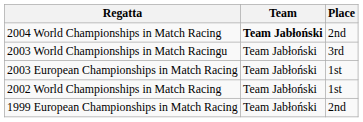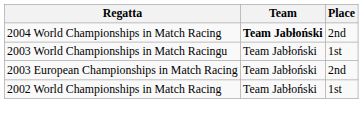 <table class="wikitable">
 <tr>
 <th>Regatta</th>
 <th>Team</th>
 <th>Place</th>
 </tr>
 <tr>
 <td>2004 World Championships in Match Racing</td>
 <td><strong>Team Jabłoński</strong></td>
 <td>2nd</td>
 </tr>
 <tr>
 <td>2003 World Championships in Match Racingu</td>
 <td>Team Jabłoński</td>
-<td>3rd</td>
+<td>1st</td>
 </tr>
 <tr>
 <td>2003 European Championships in Match Racing</td>
 <td>Team Jabłoński</td>
-<td>1st</td>
+<td>2nd</td>
 </tr>
 <tr>
 <td>2002 World Championships in Match Racing</td>
 <td>Team Jabłoński</td>
 <td>1st</td>
 </tr>
-<tr>
-<td>1999 European Championships in Match Racing</td>
-<td>Team Jabłoński</td>
-<td>2nd</td>
-</tr>
 </table>
